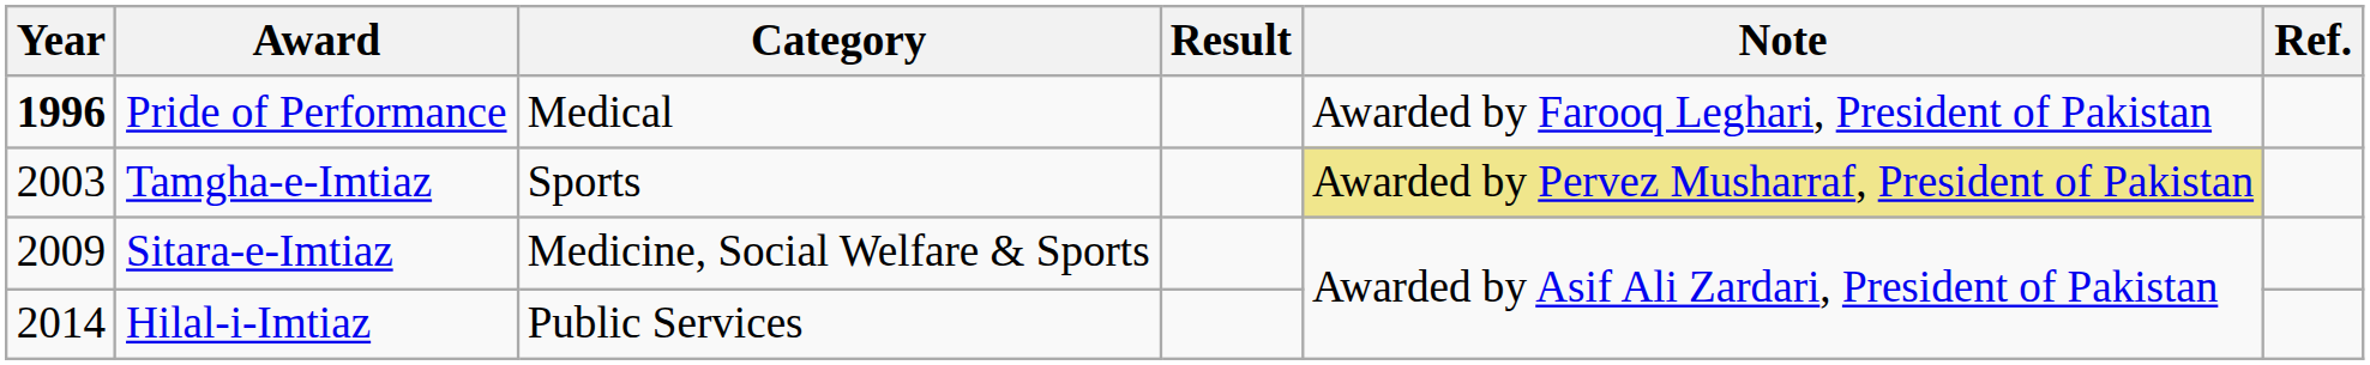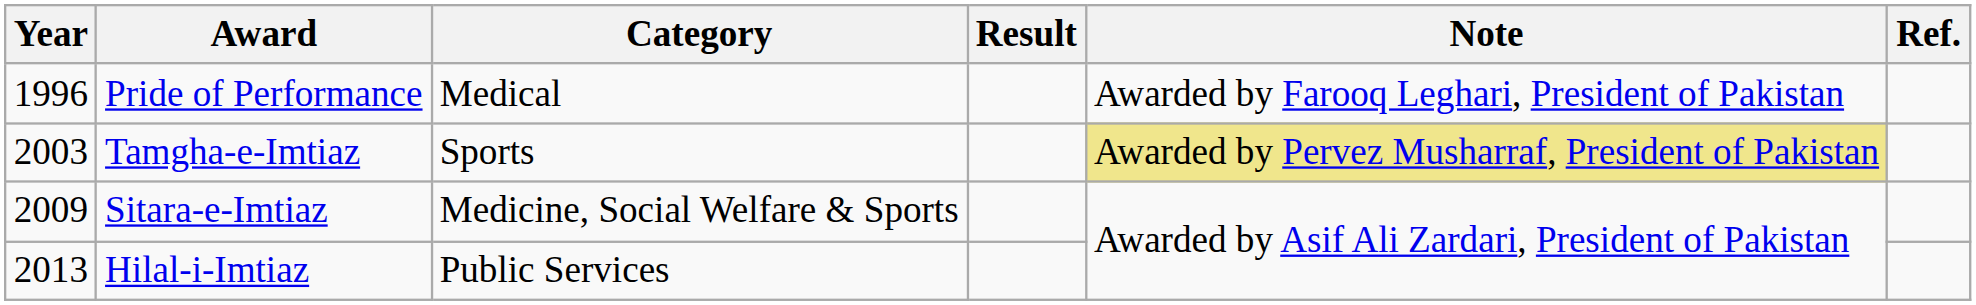 <table class="wikitable">
 <tr>
 <th>Year</th>
 <th>Award</th>
 <th>Category</th>
 <th>Result</th>
 <th>Note</th>
 <th>Ref.</th>
 </tr>
 <tr>
-<td><strong>1996</strong></td>
+<td>1996</td>
 <td><a href='#'>Pride of Performance</a></td>
 <td>Medical</td>
 <td></td>
 <td>Awarded by <a href='#'>Farooq Leghari</a>, <a href='#'>President of Pakistan</a></td>
 <td></td>
 </tr>
 <tr>
 <td>2003</td>
 <td><a href='#'>Tamgha-e-Imtiaz</a></td>
 <td>Sports</td>
 <td></td>
 <td style="background: khaki;">Awarded by <a href='#'>Pervez Musharraf</a>, <a href='#'>President of Pakistan</a></td>
 <td></td>
 </tr>
 <tr>
 <td>2009</td>
 <td><a href='#'>Sitara-e-Imtiaz</a></td>
 <td>Medicine, Social Welfare & Sports</td>
 <td></td>
 <td rowspan="2">Awarded by <a href='#'>Asif Ali Zardari</a>, <a href='#'>President of Pakistan</a></td>
 <td></td>
 </tr>
 <tr>
-<td>2014</td>
+<td>2013</td>
 <td><a href='#'>Hilal-i-Imtiaz</a></td>
 <td>Public Services</td>
 <td></td>
 <td></td>
 </tr>
 </table>
